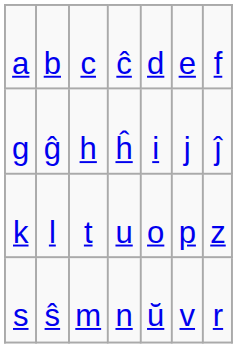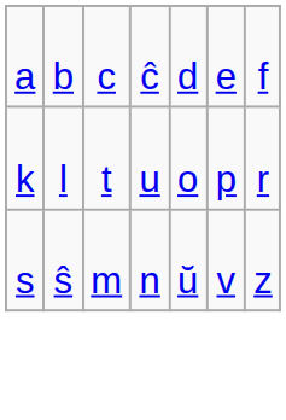 <table class=wikitable>
 <tr align=center>
 <td><br><a href='#'>a</a></td>
 <td><br><a href='#'>b</a></td>
 <td><br><a href='#'>c</a></td>
 <td><br><a href='#'>ĉ</a></td>
 <td><br><a href='#'>d</a></td>
 <td><br><a href='#'>e</a></td>
 <td><br><a href='#'>f</a></td>
 </tr>
 <tr align=center>
-<td><br><a href='#'>g</a></td>
-<td><br><a href='#'>ĝ</a></td>
-<td><br><a href='#'>h</a></td>
-<td><br><a href='#'>ĥ</a></td>
-<td><br><a href='#'>i</a></td>
-<td><br><a href='#'>j</a></td>
-<td><br><a href='#'>ĵ</a></td>
-</tr>
-<tr align=center>
 <td><br><a href='#'>k</a></td>
 <td><br><a href='#'>l</a></td>
 <td><br><a href='#'>t</a></td>
 <td><br><a href='#'>u</a></td>
 <td><br><a href='#'>o</a></td>
 <td><br><a href='#'>p</a></td>
-<td><br><a href='#'>z</a></td>
+<td><br><a href='#'>r</a></td>
 </tr>
 <tr align=center>
 <td><br><a href='#'>s</a></td>
 <td><br><a href='#'>ŝ</a></td>
 <td><br><a href='#'>m</a></td>
 <td><br><a href='#'>n</a></td>
 <td><br><a href='#'>ŭ</a></td>
 <td><br><a href='#'>v</a></td>
-<td><br><a href='#'>r</a></td>
+<td><br><a href='#'>z</a></td>
 </tr>
 </table>
